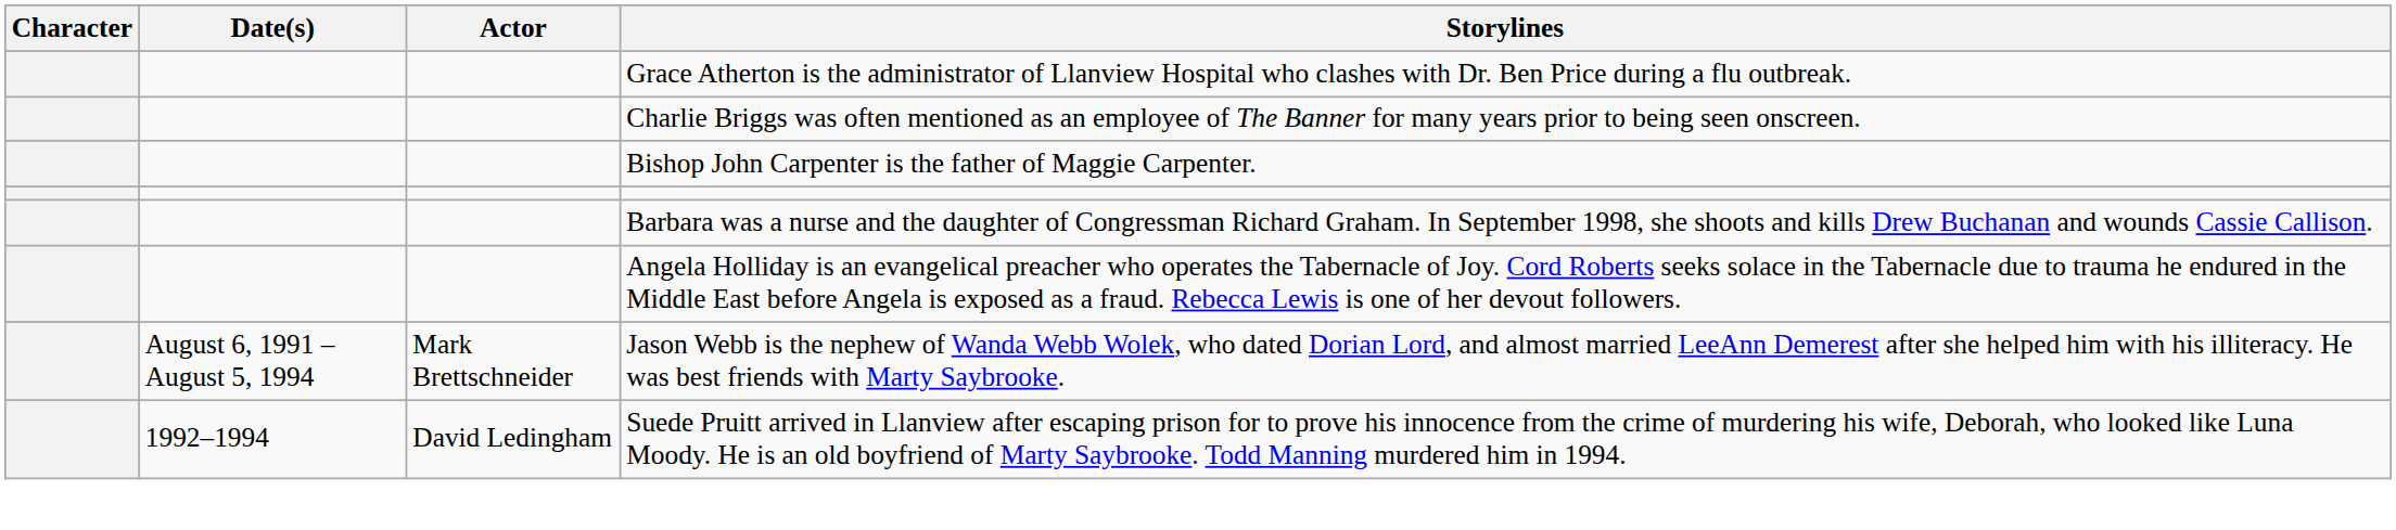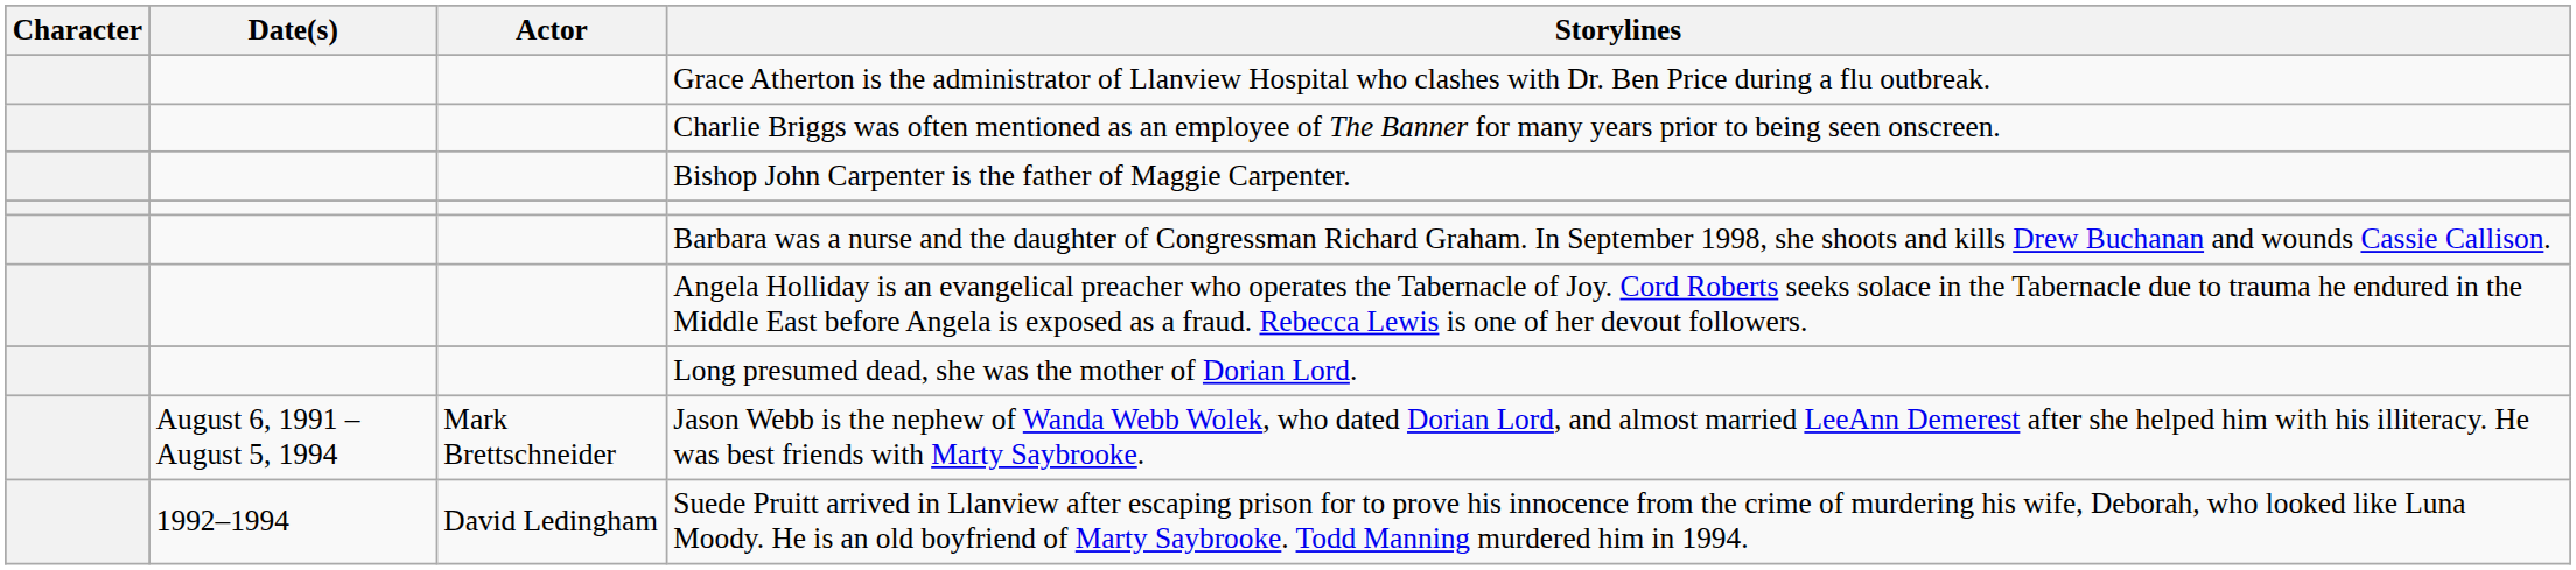 <table class="wikitable plainrowheaders" style="font-size:90%">
 <tr>
 <th scope="col">Character</th>
 <th scope="col">Date(s)</th>
 <th scope="col">Actor</th>
 <th scope="col">Storylines</th>
 </tr>
 <tr>
 <th scope="row"><strong></strong></th>
 <td></td>
 <td></td>
 <td>Grace Atherton is the administrator of Llanview Hospital who clashes with Dr. Ben Price during a flu outbreak.</td>
 </tr>
 <tr>
 <th scope="row"><strong></strong></th>
 <td></td>
 <td></td>
 <td>Charlie Briggs was often mentioned as an employee of <em>The Banner</em> for many years prior to being seen onscreen.</td>
 </tr>
 <tr>
 <th scope="row"><strong></strong></th>
 <td></td>
 <td></td>
 <td>Bishop John Carpenter is the father of Maggie Carpenter.</td>
 </tr>
 <tr>
 <th scope="row"><strong></strong></th>
 <td></td>
 <td></td>
 <td></td>
 </tr>
 <tr>
 <th scope="row"><strong></strong></th>
 <td></td>
 <td></td>
 <td>Barbara was a nurse and the daughter of Congressman Richard Graham. In September 1998, she shoots and kills <a href='#'>Drew Buchanan</a> and wounds <a href='#'>Cassie Callison</a>.</td>
 </tr>
 <tr>
 <th scope="row"><strong></strong></th>
 <td></td>
 <td></td>
 <td>Angela Holliday is an evangelical preacher who operates the Tabernacle of Joy. <a href='#'>Cord Roberts</a> seeks solace in the Tabernacle due to trauma he endured in the Middle East before Angela is exposed as a fraud. <a href='#'>Rebecca Lewis</a> is one of her devout followers.</td>
 </tr>
 <tr>
 <th scope="row"><strong></strong></th>
+<td></td>
+<td></td>
+<td>Long presumed dead, she was the mother of <a href='#'>Dorian Lord</a>.</td>
+</tr>
+<tr>
+<th scope="row"><strong></strong></th>
 <td>August 6, 1991 – August 5, 1994</td>
 <td>Mark Brettschneider</td>
 <td>Jason Webb is the nephew of <a href='#'>Wanda Webb Wolek</a>, who dated <a href='#'>Dorian Lord</a>, and almost married <a href='#'>LeeAnn Demerest</a> after she helped him with his illiteracy. He was best friends with <a href='#'>Marty Saybrooke</a>.</td>
 </tr>
 <tr>
 <th scope="row"><strong></strong></th>
 <td>1992–1994</td>
 <td>David Ledingham</td>
 <td>Suede Pruitt arrived in Llanview after escaping prison for to prove his innocence from the crime of murdering his wife, Deborah, who looked like Luna Moody. He is an old boyfriend of <a href='#'>Marty Saybrooke</a>. <a href='#'>Todd Manning</a> murdered him in 1994.</td>
 </tr>
 </table>
